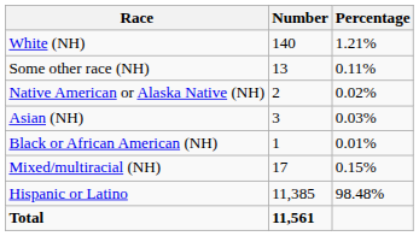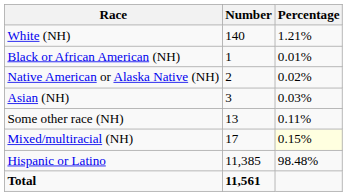 <table class="wikitable">
 <tr>
 <th>Race</th>
 <th>Number</th>
 <th>Percentage</th>
 </tr>
 <tr>
 <td><a href='#'>White</a> (NH)</td>
 <td>140</td>
 <td>1.21%</td>
 </tr>
 <tr>
-<td>Some other race (NH)</td>
-<td>13</td>
-<td>0.11%</td>
+<td><a href='#'>Black or African American</a> (NH)</td>
+<td>1</td>
+<td>0.01%</td>
 </tr>
 <tr>
 <td><a href='#'>Native American</a> or <a href='#'>Alaska Native</a> (NH)</td>
 <td>2</td>
 <td>0.02%</td>
 </tr>
 <tr>
 <td><a href='#'>Asian</a> (NH)</td>
 <td>3</td>
 <td>0.03%</td>
 </tr>
 <tr>
-<td><a href='#'>Black or African American</a> (NH)</td>
-<td>1</td>
-<td>0.01%</td>
+<td>Some other race (NH)</td>
+<td>13</td>
+<td>0.11%</td>
 </tr>
 <tr>
 <td><a href='#'>Mixed/multiracial</a> (NH)</td>
 <td>17</td>
-<td>0.15%</td>
+<td style="background: lightyellow;">0.15%</td>
 </tr>
 <tr>
 <td><a href='#'>Hispanic or Latino</a></td>
 <td>11,385</td>
 <td>98.48%</td>
 </tr>
 <tr>
 <td><strong>Total</strong></td>
 <td><strong>11,561</strong></td>
 <td></td>
 </tr>
 </table>
